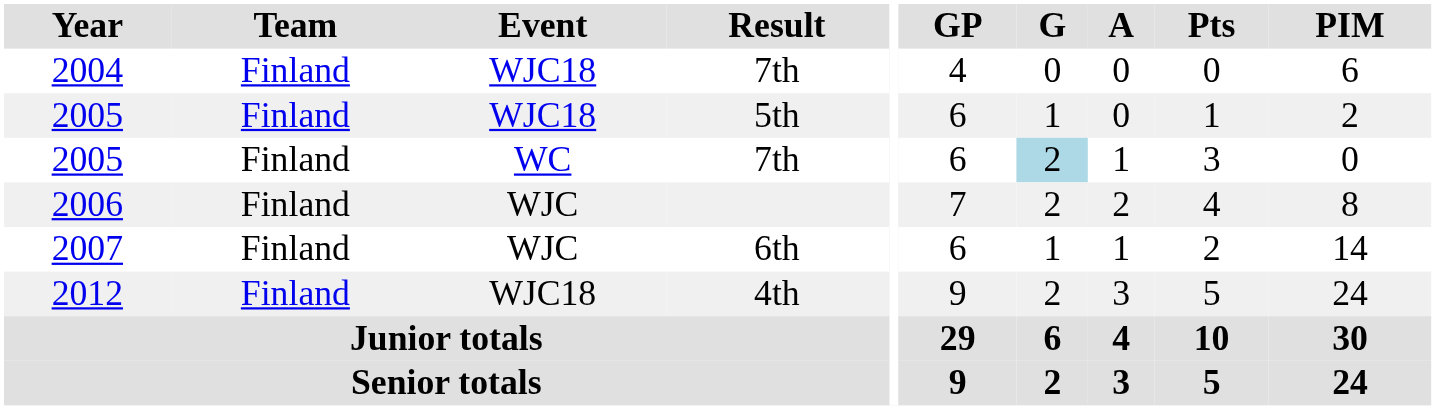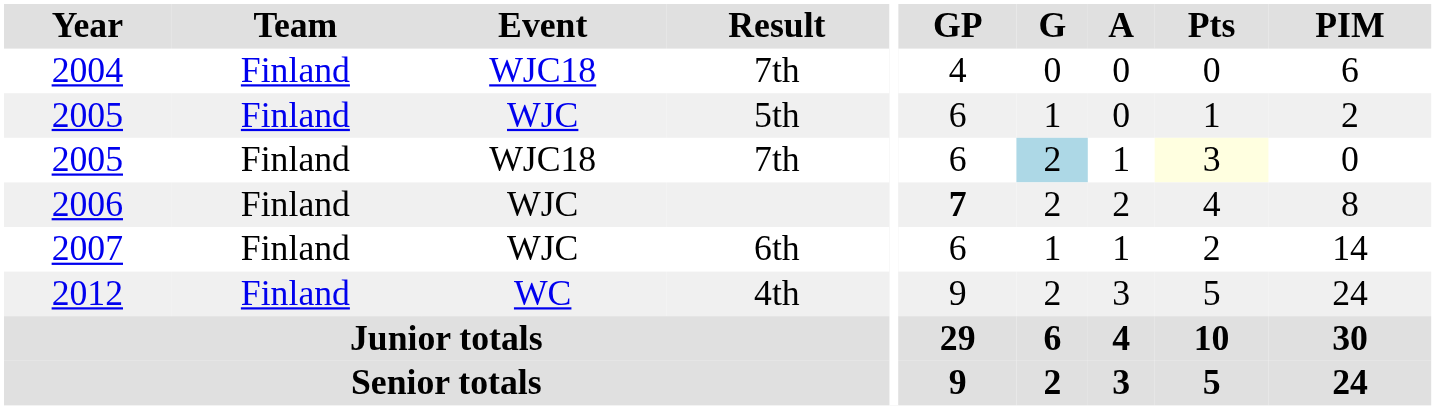 <table border="0" cellpadding="1" cellspacing="0" ID="Table3" style="text-align:center; width:40em">
 <tr ALIGN="center" bgcolor="#e0e0e0">
 <th>Year</th>
 <th>Team</th>
 <th>Event</th>
 <th>Result</th>
 <th rowspan="99" bgcolor="#ffffff"></th>
 <th>GP</th>
 <th>G</th>
 <th>A</th>
 <th>Pts</th>
 <th>PIM</th>
 </tr>
 <tr>
 <td><a href='#'>2004</a></td>
 <td><a href='#'>Finland</a></td>
 <td><a href='#'>WJC18</a></td>
 <td>7th</td>
 <td>4</td>
 <td>0</td>
 <td>0</td>
 <td>0</td>
 <td>6</td>
 </tr>
 <tr bgcolor="#f0f0f0">
 <td><a href='#'>2005</a></td>
 <td><a href='#'>Finland</a></td>
-<td><a href='#'>WJC18</a></td>
+<td><a href='#'>WJC</a></td>
 <td>5th</td>
 <td>6</td>
 <td>1</td>
 <td>0</td>
 <td>1</td>
 <td>2</td>
 </tr>
 <tr>
 <td><a href='#'>2005</a></td>
 <td>Finland</td>
-<td><a href='#'>WC</a></td>
+<td>WJC18</td>
 <td>7th</td>
 <td>6</td>
 <td style="background: lightblue;">2</td>
 <td>1</td>
-<td>3</td>
+<td style="background: lightyellow;">3</td>
 <td>0</td>
 </tr>
 <tr bgcolor="#f0f0f0">
 <td><a href='#'>2006</a></td>
 <td>Finland</td>
 <td>WJC</td>
 <td></td>
-<td>7</td>
+<td><strong>7</strong></td>
 <td>2</td>
 <td>2</td>
 <td>4</td>
 <td>8</td>
 </tr>
 <tr>
 <td><a href='#'>2007</a></td>
 <td>Finland</td>
 <td>WJC</td>
 <td>6th</td>
 <td>6</td>
 <td>1</td>
 <td>1</td>
 <td>2</td>
 <td>14</td>
 </tr>
 <tr bgcolor="#f0f0f0">
 <td><a href='#'>2012</a></td>
 <td><a href='#'>Finland</a></td>
-<td>WJC18</td>
+<td><a href='#'>WC</a></td>
 <td>4th</td>
 <td>9</td>
 <td>2</td>
 <td>3</td>
 <td>5</td>
 <td>24</td>
 </tr>
 <tr bgcolor="#e0e0e0">
 <th colspan="4">Junior totals</th>
 <th>29</th>
 <th>6</th>
 <th>4</th>
 <th>10</th>
 <th>30</th>
 </tr>
 <tr bgcolor="#e0e0e0">
 <th colspan="4">Senior totals</th>
 <th>9</th>
 <th>2</th>
 <th>3</th>
 <th>5</th>
 <th>24</th>
 </tr>
 </table>
